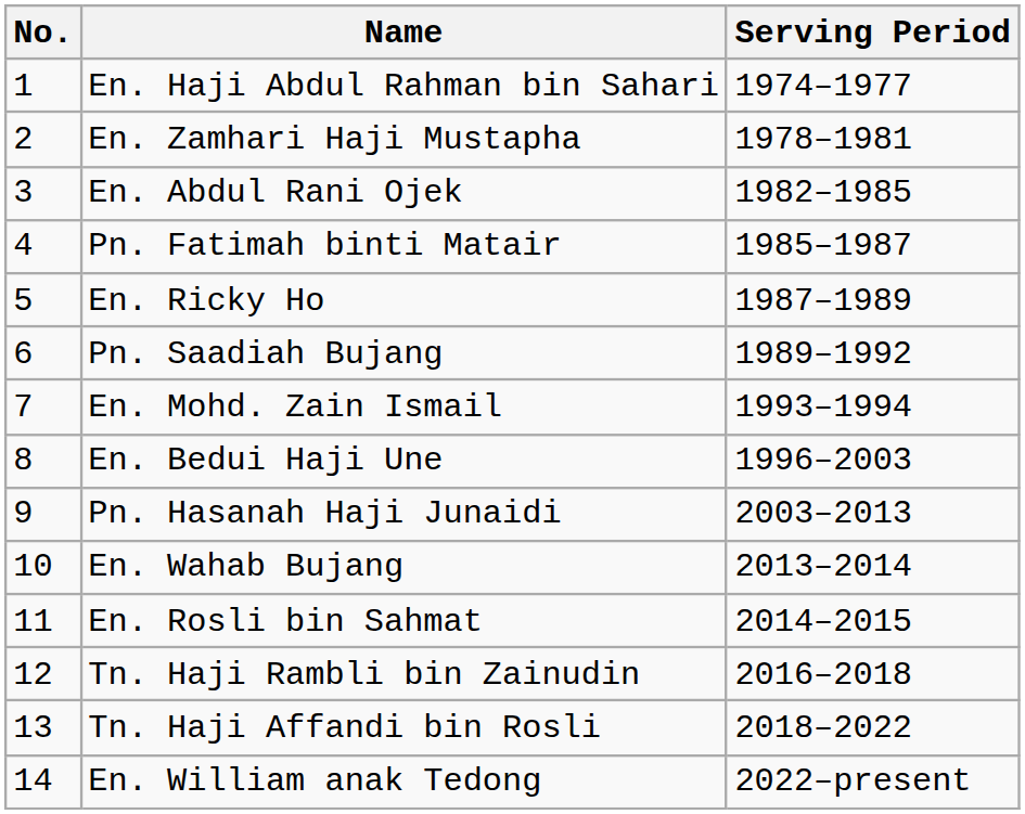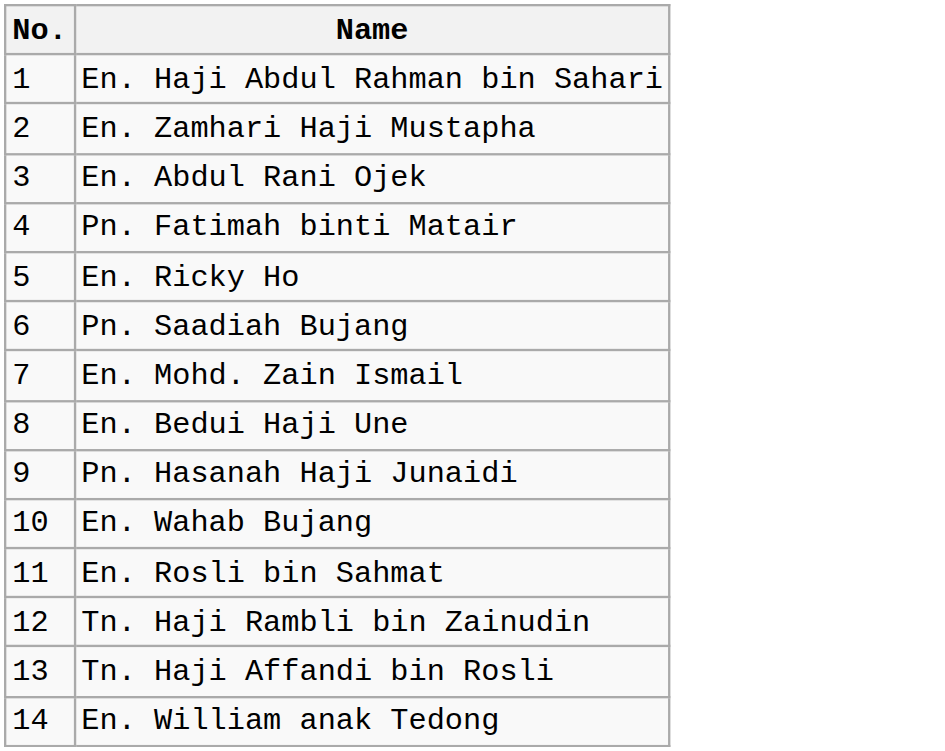 <table class="wikitable">
 <tr>
 <th>No.</th>
 <th>Name</th>
-<th>Serving Period</th>
 </tr>
 <tr>
 <td>1</td>
 <td>En. Haji Abdul Rahman bin Sahari</td>
-<td>1974–1977</td>
 </tr>
 <tr>
 <td>2</td>
 <td>En. Zamhari Haji Mustapha</td>
-<td>1978–1981</td>
 </tr>
 <tr>
 <td>3</td>
 <td>En. Abdul Rani Ojek</td>
-<td>1982–1985</td>
 </tr>
 <tr>
 <td>4</td>
 <td>Pn. Fatimah binti Matair</td>
-<td>1985–1987</td>
 </tr>
 <tr>
 <td>5</td>
 <td>En. Ricky Ho</td>
-<td>1987–1989</td>
 </tr>
 <tr>
 <td>6</td>
 <td>Pn. Saadiah Bujang</td>
-<td>1989–1992</td>
 </tr>
 <tr>
 <td>7</td>
 <td>En. Mohd. Zain Ismail</td>
-<td>1993–1994</td>
 </tr>
 <tr>
 <td>8</td>
 <td>En. Bedui Haji Une</td>
-<td>1996–2003</td>
 </tr>
 <tr>
 <td>9</td>
 <td>Pn. Hasanah Haji Junaidi</td>
-<td>2003–2013</td>
 </tr>
 <tr>
 <td>10</td>
 <td>En. Wahab Bujang</td>
-<td>2013–2014</td>
 </tr>
 <tr>
 <td>11</td>
 <td>En. Rosli bin Sahmat</td>
-<td>2014–2015</td>
 </tr>
 <tr>
 <td>12</td>
 <td>Tn. Haji Rambli bin Zainudin</td>
-<td>2016–2018</td>
 </tr>
 <tr>
 <td>13</td>
 <td>Tn. Haji Affandi bin Rosli</td>
-<td>2018–2022</td>
 </tr>
 <tr>
 <td>14</td>
 <td>En. William anak Tedong</td>
-<td>2022–present</td>
 </tr>
 </table>
